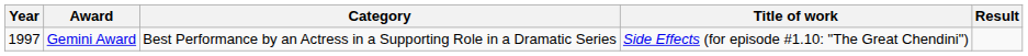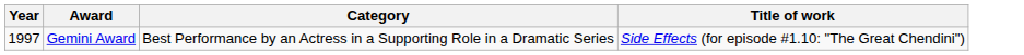 <table class="wikitable sortable">
 <tr>
 <th>Year</th>
 <th>Award</th>
 <th>Category</th>
 <th>Title of work</th>
-<th>Result</th>
 </tr>
 <tr>
 <td>1997</td>
 <td><a href='#'>Gemini Award</a></td>
 <td>Best Performance by an Actress in a Supporting Role in a Dramatic Series</td>
 <td><em><a href='#'>Side Effects</a></em> (for episode #1.10: "The Great Chendini")</td>
-<td></td>
 </tr>
 </table>
